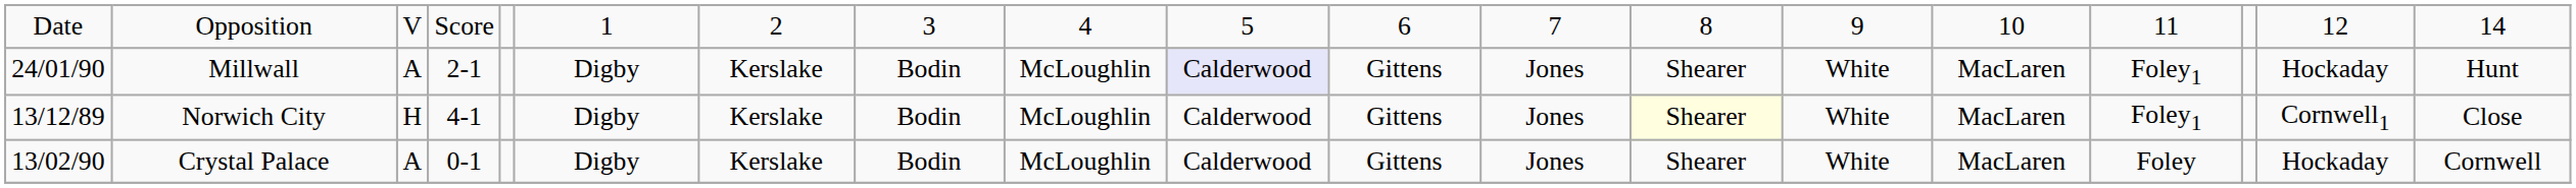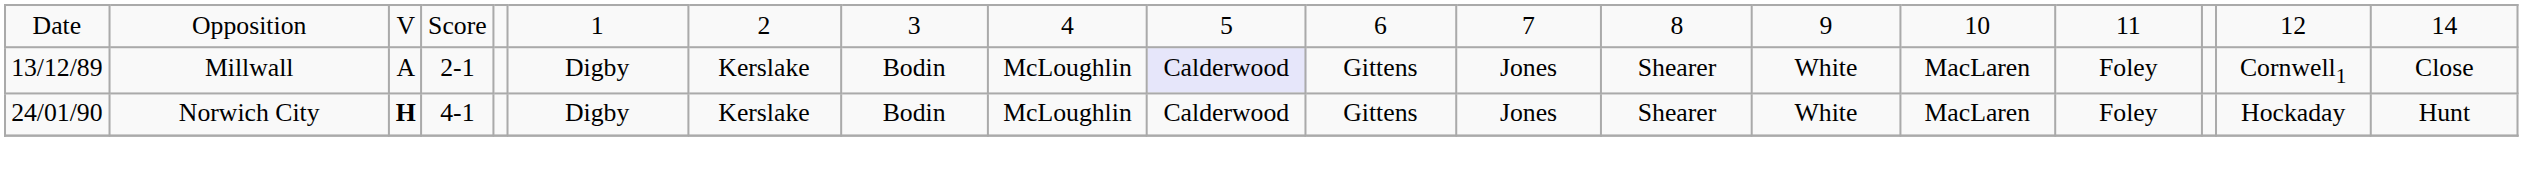 <table class="wikitable" style="font-size: 80%; text-align: center;">
 <tr style="text-align:center;">
 <td style="width:10px; ">Date</td>
 <td style="width:150px; ">Opposition</td>
 <td style="width:5px; ">V</td>
 <td style="width:5px; ">Score</td>
 <td style="width:1px; text-align:center;"></td>
 <td style="width:95px; ">1</td>
 <td style="width:75px; ">2</td>
 <td style="width:75px; ">3</td>
 <td style="width:75px; ">4</td>
 <td style="width:75px; ">5</td>
 <td style="width:75px; ">6</td>
 <td style="width:75px; ">7</td>
 <td style="width:75px; ">8</td>
 <td style="width:75px; ">9</td>
 <td style="width:75px; ">10</td>
 <td style="width:75px; ">11</td>
 <td style="width:1px; text-align:center;"></td>
 <td style="width:75px; ">12</td>
 <td style="width:75px; ">14</td>
 </tr>
 <tr>
-<td>24/01/90</td>
+<td>13/12/89</td>
 <td>Millwall</td>
 <td>A</td>
 <td>2-1</td>
 <td></td>
 <td>Digby</td>
 <td>Kerslake</td>
 <td>Bodin</td>
 <td>McLoughlin</td>
 <td style="background: lavender;">Calderwood</td>
 <td>Gittens</td>
 <td>Jones</td>
 <td>Shearer</td>
 <td>White</td>
 <td>MacLaren</td>
-<td>Foley<sub>1</sub></td>
-<td></td>
-<td>Hockaday</td>
-<td>Hunt</td>
-</tr>
-<tr>
-<td>13/12/89</td>
-<td>Norwich City</td>
-<td>H</td>
-<td>4-1</td>
-<td></td>
-<td>Digby</td>
-<td>Kerslake</td>
-<td>Bodin</td>
-<td>McLoughlin</td>
-<td>Calderwood</td>
-<td>Gittens</td>
-<td>Jones</td>
-<td style="background: lightyellow;">Shearer</td>
-<td>White</td>
-<td>MacLaren</td>
-<td>Foley<sub>1</sub></td>
+<td>Foley</td>
 <td></td>
 <td>Cornwell<sub>1</sub></td>
 <td>Close</td>
 </tr>
 <tr>
-<td>13/02/90</td>
-<td>Crystal Palace</td>
-<td>A</td>
-<td>0-1</td>
+<td>24/01/90</td>
+<td>Norwich City</td>
+<td><strong>H</strong></td>
+<td>4-1</td>
 <td></td>
 <td>Digby</td>
 <td>Kerslake</td>
 <td>Bodin</td>
 <td>McLoughlin</td>
 <td>Calderwood</td>
 <td>Gittens</td>
 <td>Jones</td>
 <td>Shearer</td>
 <td>White</td>
 <td>MacLaren</td>
 <td>Foley</td>
 <td></td>
 <td>Hockaday</td>
-<td>Cornwell</td>
+<td>Hunt</td>
 </tr>
 <tr>
 </tr>
 </table>
